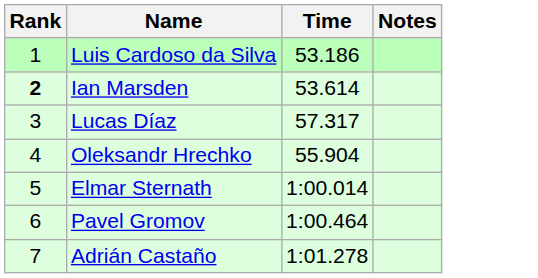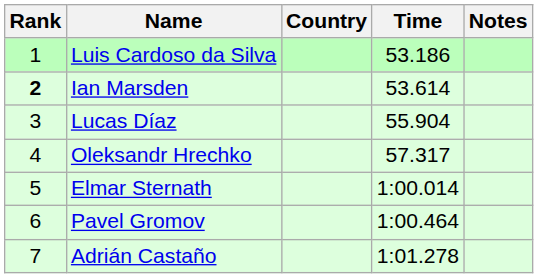 <table class="wikitable" style="text-align:center">
 <tr>
 <th>Rank</th>
 <th>Name</th>
+<th>Country</th>
 <th>Time</th>
 <th>Notes</th>
 </tr>
 <tr bgcolor=bbffbb>
 <td>1</td>
 <td align="left"><a href='#'>Luis Cardoso da Silva</a></td>
+<td align="left"></td>
 <td>53.186</td>
 <td></td>
 </tr>
 <tr bgcolor=ddffdd>
 <td><strong>2</strong></td>
 <td align="left"><a href='#'>Ian Marsden</a></td>
+<td align="left"></td>
 <td>53.614</td>
 <td></td>
 </tr>
 <tr bgcolor=ddffdd>
 <td>3</td>
 <td align="left"><a href='#'>Lucas Díaz</a></td>
-<td>57.317</td>
+<td align="left"></td>
+<td>55.904</td>
 <td></td>
 </tr>
 <tr bgcolor=ddffdd>
 <td>4</td>
 <td align="left"><a href='#'>Oleksandr Hrechko</a></td>
-<td>55.904</td>
+<td align="left"></td>
+<td>57.317</td>
 <td></td>
 </tr>
 <tr bgcolor=ddffdd>
 <td>5</td>
 <td align="left"><a href='#'>Elmar Sternath</a></td>
+<td align="left"></td>
 <td>1:00.014</td>
 <td></td>
 </tr>
 <tr bgcolor=ddffdd>
 <td>6</td>
 <td align="left"><a href='#'>Pavel Gromov</a></td>
+<td align="left"></td>
 <td>1:00.464</td>
 <td></td>
 </tr>
 <tr bgcolor=ddffdd>
 <td>7</td>
 <td align="left"><a href='#'>Adrián Castaño</a></td>
+<td align="left"></td>
 <td>1:01.278</td>
 <td></td>
 </tr>
 </table>
